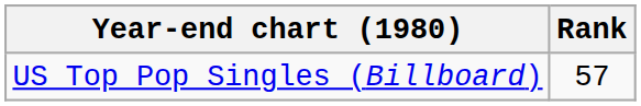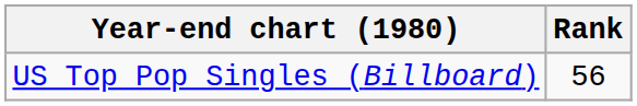 <table class="wikitable sortable">
 <tr>
 <th>Year-end chart (1980)</th>
 <th>Rank</th>
 </tr>
 <tr>
 <td><a href='#'>US Top Pop Singles (<em>Billboard</em>)</a></td>
-<td align="center">57</td>
+<td align="center">56</td>
 </tr>
 </table>
